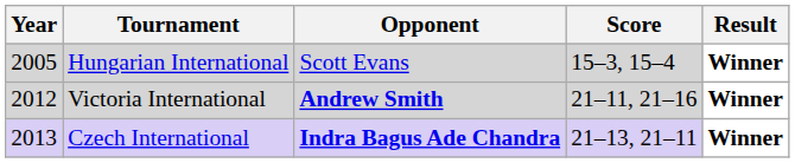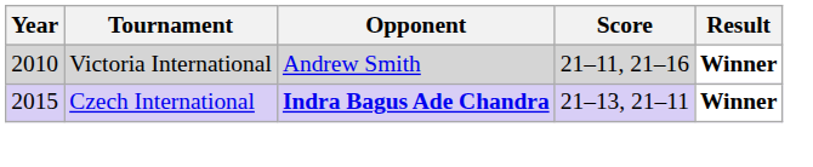 <table class="sortable wikitable" style="font-size: 90%;">
 <tr>
 <th>Year</th>
 <th>Tournament</th>
 <th>Opponent</th>
 <th>Score</th>
 <th>Result</th>
 </tr>
 <tr style="background:#D5D5D5">
-<td align="center">2005</td>
-<td align="left"><a href='#'>Hungarian International</a></td>
-<td align="left"> <a href='#'>Scott Evans</a></td>
-<td align="left">15–3, 15–4</td>
-<td style="text-align:left; background:white"> <strong>Winner</strong></td>
-</tr>
-<tr style="background:#D5D5D5">
-<td align="center">2012</td>
+<td align="center">2010</td>
 <td align="left">Victoria International</td>
-<td align="left"><strong> <a href='#'>Andrew Smith</a></strong></td>
+<td align="left"> <a href='#'>Andrew Smith</a></td>
 <td align="left">21–11, 21–16</td>
 <td style="text-align:left; background:white"> <strong>Winner</strong></td>
 </tr>
 <tr style="background:#D8CEF6">
-<td align="center">2013</td>
+<td align="center">2015</td>
 <td align="left"><a href='#'>Czech International</a></td>
 <td align="left"><strong> <a href='#'>Indra Bagus Ade Chandra</a></strong></td>
 <td align="left">21–13, 21–11</td>
 <td style="text-align:left; background:white"> <strong>Winner</strong></td>
 </tr>
 </table>
